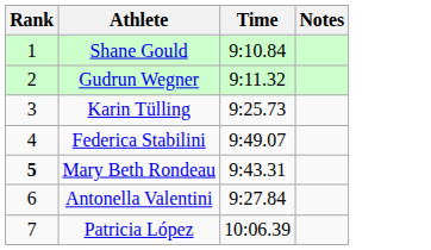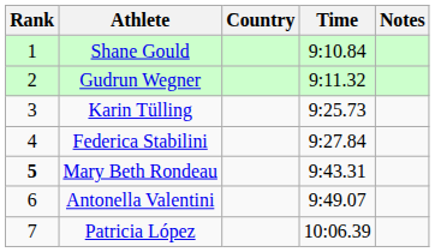 <table class="wikitable sortable" style="text-align:center">
 <tr>
 <th>Rank</th>
 <th>Athlete</th>
+<th>Country</th>
 <th>Time</th>
 <th>Notes</th>
 </tr>
 <tr bgcolor=ccffcc>
 <td>1</td>
 <td><a href='#'>Shane Gould</a></td>
+<td align=left></td>
 <td>9:10.84</td>
 <td></td>
 </tr>
 <tr bgcolor=ccffcc>
 <td>2</td>
 <td><a href='#'>Gudrun Wegner</a></td>
+<td align=left></td>
 <td>9:11.32</td>
 <td></td>
 </tr>
 <tr>
 <td>3</td>
 <td><a href='#'>Karin Tülling</a></td>
+<td align=left></td>
 <td>9:25.73</td>
 <td></td>
 </tr>
 <tr>
 <td>4</td>
 <td><a href='#'>Federica Stabilini</a></td>
-<td>9:49.07</td>
+<td align=left></td>
+<td>9:27.84</td>
 <td></td>
 </tr>
 <tr>
 <td><strong>5</strong></td>
 <td><a href='#'>Mary Beth Rondeau</a></td>
+<td align=left></td>
 <td>9:43.31</td>
 <td></td>
 </tr>
 <tr>
 <td>6</td>
 <td><a href='#'>Antonella Valentini</a></td>
-<td>9:27.84</td>
+<td align=left></td>
+<td>9:49.07</td>
 <td></td>
 </tr>
 <tr>
 <td>7</td>
 <td><a href='#'>Patricia López</a></td>
+<td align=left></td>
 <td>10:06.39</td>
 <td></td>
 </tr>
 </table>
